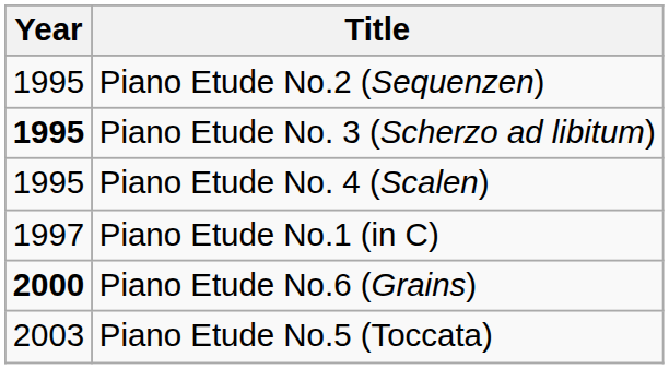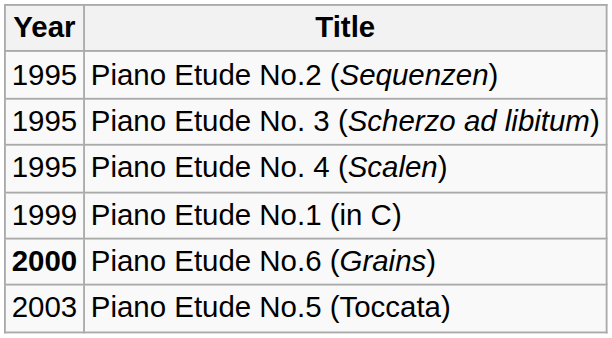 <table class="wikitable">
 <tr>
 <th>Year</th>
 <th>Title</th>
 </tr>
 <tr>
 <td>1995</td>
 <td>Piano Etude No.2 (<em>Sequenzen</em>)</td>
 </tr>
 <tr>
-<td><strong>1995</strong></td>
+<td>1995</td>
 <td>Piano Etude No. 3 (<em>Scherzo ad libitum</em>)</td>
 </tr>
 <tr>
 <td>1995</td>
 <td>Piano Etude No. 4 (<em>Scalen</em>)</td>
 </tr>
 <tr>
-<td>1997</td>
+<td>1999</td>
 <td>Piano Etude No.1 (in C)</td>
 </tr>
 <tr>
 <td><strong>2000</strong></td>
 <td>Piano Etude No.6 (<em>Grains</em>)</td>
 </tr>
 <tr>
 <td>2003</td>
 <td>Piano Etude No.5 (Toccata)</td>
 </tr>
 </table>
